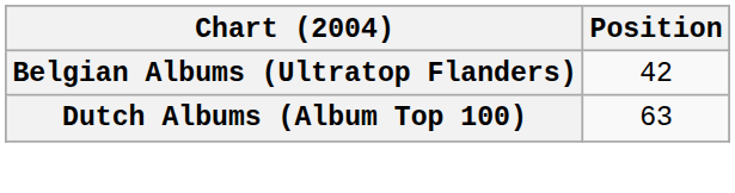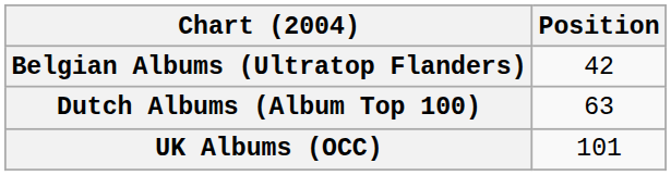 <table class="wikitable sortable plainrowheaders" style="text-align:center">
 <tr>
 <th scope="col">Chart (2004)</th>
 <th scope="col">Position</th>
 </tr>
 <tr>
 <th scope="row">Belgian Albums (Ultratop Flanders)</th>
 <td>42</td>
 </tr>
 <tr>
 <th scope="row">Dutch Albums (Album Top 100)</th>
 <td>63</td>
 </tr>
+<tr>
+<th scope="row">UK Albums (OCC)</th>
+<td>101</td>
+</tr>
 </table>
